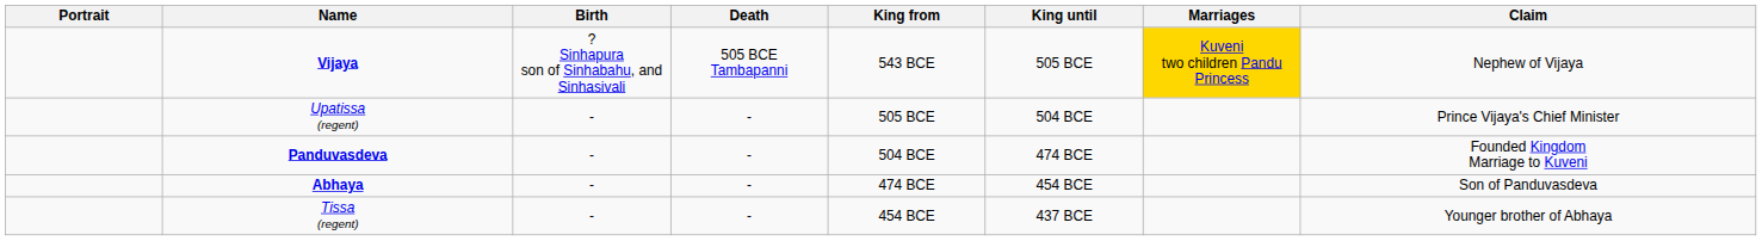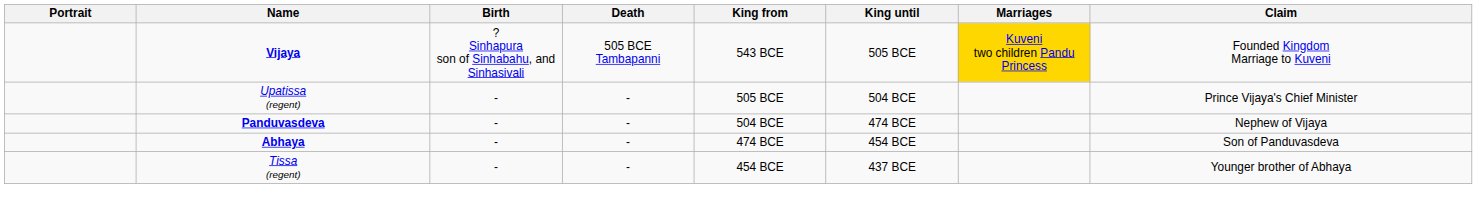 <table style="text-align:center; width:100%" class="wikitable">
 <tr>
 <th width=9%>Portrait</th>
 <th width=20%>Name</th>
 <th width=9%>Birth</th>
 <th width=9%>Death</th>
 <th width=9%>King from</th>
 <th width=9%>King until</th>
 <th width=9%>Marriages</th>
 <th width=26%>Claim</th>
 </tr>
 <tr>
 <td></td>
 <td><strong><a href='#'>Vijaya</a></strong></td>
 <td>?<br><a href='#'>Sinhapura</a><br>son of <a href='#'>Sinhabahu</a>, and <a href='#'>Sinhasivali</a></td>
 <td>505 BCE<br><a href='#'>Tambapanni</a></td>
 <td>543 BCE</td>
 <td>505 BCE</td>
 <td style="background: gold;"><a href='#'>Kuveni</a><br>two children <a href='#'>Pandu Princess</a></td>
-<td>Nephew of Vijaya</td>
+<td>Founded <a href='#'>Kingdom</a><br>Marriage to <a href='#'>Kuveni</a></td>
 </tr>
 <tr>
 <td></td>
 <td><em><a href='#'>Upatissa</a></em><br><small><em>(regent)</em></small></td>
 <td>-</td>
 <td>-</td>
 <td>505 BCE</td>
 <td>504 BCE</td>
 <td></td>
 <td>Prince Vijaya's Chief Minister</td>
 </tr>
 <tr>
 <td></td>
 <td><strong><a href='#'>Panduvasdeva</a></strong></td>
 <td>-</td>
 <td>-</td>
 <td>504 BCE</td>
 <td>474 BCE</td>
 <td></td>
-<td>Founded <a href='#'>Kingdom</a><br>Marriage to <a href='#'>Kuveni</a></td>
+<td>Nephew of Vijaya</td>
 </tr>
 <tr>
 <td></td>
 <td><strong><a href='#'>Abhaya</a></strong></td>
 <td>-</td>
 <td>-</td>
 <td>474 BCE</td>
 <td>454 BCE</td>
 <td></td>
 <td>Son of Panduvasdeva</td>
 </tr>
 <tr>
 <td></td>
 <td><em><a href='#'>Tissa</a></em><br><small><em>(regent)</em></small></td>
 <td>-</td>
 <td>-</td>
 <td>454 BCE</td>
 <td>437 BCE</td>
 <td></td>
 <td>Younger brother of Abhaya</td>
 </tr>
 </table>
